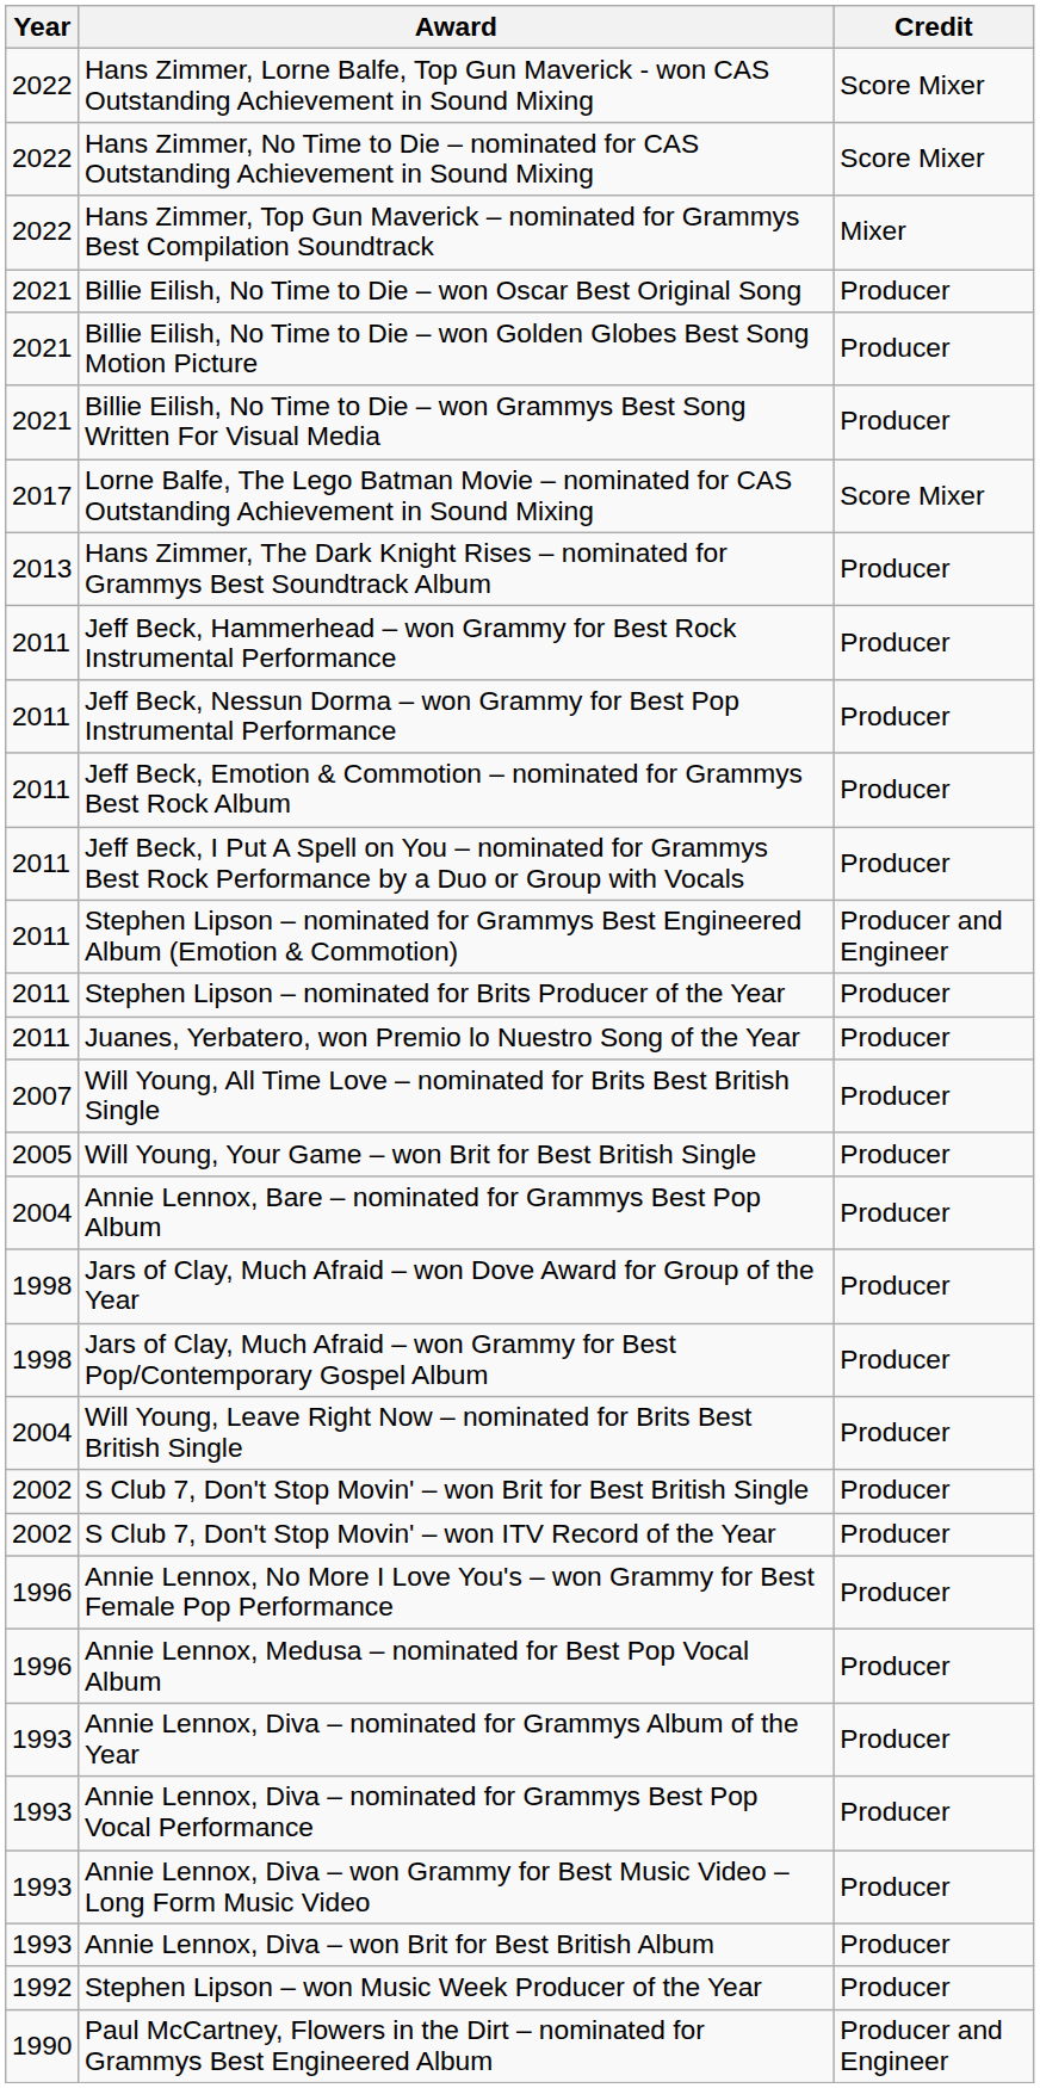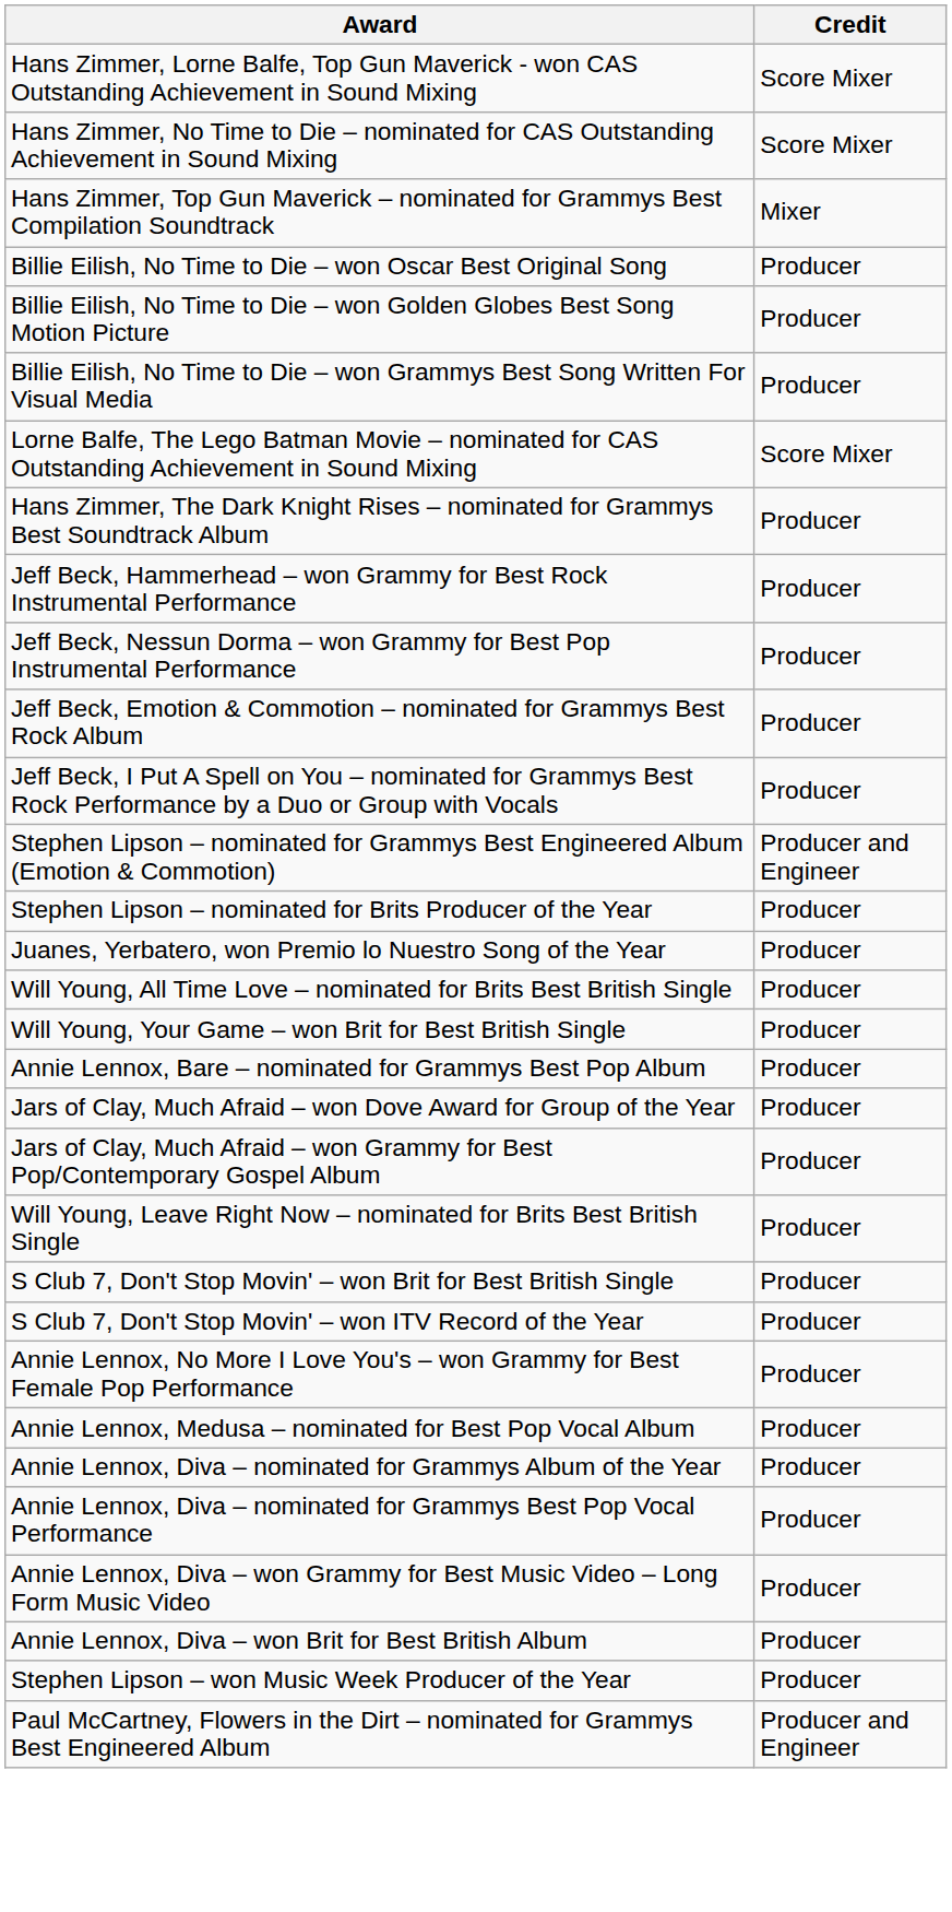 <table class="wikitable">
 <tr>
-<th>Year</th>
 <th>Award</th>
 <th>Credit</th>
 </tr>
 <tr>
-<td>2022</td>
 <td>Hans Zimmer, Lorne Balfe, Top Gun Maverick - won CAS Outstanding Achievement in Sound Mixing</td>
 <td>Score Mixer</td>
 </tr>
 <tr>
-<td>2022</td>
 <td>Hans Zimmer, No Time to Die – nominated for CAS Outstanding Achievement in Sound Mixing</td>
 <td>Score Mixer</td>
 </tr>
 <tr>
-<td>2022</td>
 <td>Hans Zimmer, Top Gun Maverick – nominated for Grammys Best Compilation Soundtrack</td>
 <td>Mixer</td>
 </tr>
 <tr>
-<td>2021</td>
 <td>Billie Eilish, No Time to Die – won Oscar Best Original Song</td>
 <td>Producer</td>
 </tr>
 <tr>
-<td>2021</td>
 <td>Billie Eilish, No Time to Die – won Golden Globes Best Song Motion Picture</td>
 <td>Producer</td>
 </tr>
 <tr>
-<td>2021</td>
 <td>Billie Eilish, No Time to Die – won Grammys Best Song Written For Visual Media</td>
 <td>Producer</td>
 </tr>
 <tr>
-<td>2017</td>
 <td>Lorne Balfe, The Lego Batman Movie – nominated for CAS Outstanding Achievement in Sound Mixing</td>
 <td>Score Mixer</td>
 </tr>
 <tr>
-<td>2013</td>
 <td>Hans Zimmer, The Dark Knight Rises – nominated for Grammys Best Soundtrack Album</td>
 <td>Producer</td>
 </tr>
 <tr>
-<td>2011</td>
 <td>Jeff Beck, Hammerhead – won Grammy for Best Rock Instrumental Performance</td>
 <td>Producer</td>
 </tr>
 <tr>
-<td>2011</td>
 <td>Jeff Beck, Nessun Dorma – won Grammy for Best Pop Instrumental Performance</td>
 <td>Producer</td>
 </tr>
 <tr>
-<td>2011</td>
 <td>Jeff Beck, Emotion & Commotion – nominated for Grammys Best Rock Album</td>
 <td>Producer</td>
 </tr>
 <tr>
-<td>2011</td>
 <td>Jeff Beck, I Put A Spell on You – nominated for Grammys Best Rock Performance by a Duo or Group with Vocals</td>
 <td>Producer</td>
 </tr>
 <tr>
-<td>2011</td>
 <td>Stephen Lipson – nominated for Grammys Best Engineered Album (Emotion & Commotion)</td>
 <td>Producer and Engineer</td>
 </tr>
 <tr>
-<td>2011</td>
 <td>Stephen Lipson – nominated for Brits Producer of the Year</td>
 <td>Producer</td>
 </tr>
 <tr>
-<td>2011</td>
 <td>Juanes, Yerbatero, won Premio lo Nuestro Song of the Year</td>
 <td>Producer</td>
 </tr>
 <tr>
-<td>2007</td>
 <td>Will Young, All Time Love – nominated for Brits Best British Single</td>
 <td>Producer</td>
 </tr>
 <tr>
-<td>2005</td>
 <td>Will Young, Your Game – won Brit for Best British Single</td>
 <td>Producer</td>
 </tr>
 <tr>
-<td>2004</td>
 <td>Annie Lennox, Bare – nominated for Grammys Best Pop Album</td>
 <td>Producer</td>
 </tr>
 <tr>
-<td>1998</td>
 <td>Jars of Clay, Much Afraid – won Dove Award for Group of the Year</td>
 <td>Producer</td>
 </tr>
 <tr>
-<td>1998</td>
 <td>Jars of Clay, Much Afraid – won Grammy for Best Pop/Contemporary Gospel Album</td>
 <td>Producer</td>
 </tr>
 <tr>
-<td>2004</td>
 <td>Will Young, Leave Right Now – nominated for Brits Best British Single</td>
 <td>Producer</td>
 </tr>
 <tr>
-<td>2002</td>
 <td>S Club 7, Don't Stop Movin' – won Brit for Best British Single</td>
 <td>Producer</td>
 </tr>
 <tr>
-<td>2002</td>
 <td>S Club 7, Don't Stop Movin' – won ITV Record of the Year</td>
 <td>Producer</td>
 </tr>
 <tr>
-<td>1996</td>
 <td>Annie Lennox, No More I Love You's – won Grammy for Best Female Pop Performance</td>
 <td>Producer</td>
 </tr>
 <tr>
-<td>1996</td>
 <td>Annie Lennox, Medusa – nominated for Best Pop Vocal Album</td>
 <td>Producer</td>
 </tr>
 <tr>
-<td>1993</td>
 <td>Annie Lennox, Diva – nominated for Grammys Album of the Year</td>
 <td>Producer</td>
 </tr>
 <tr>
-<td>1993</td>
 <td>Annie Lennox, Diva – nominated for Grammys Best Pop Vocal Performance</td>
 <td>Producer</td>
 </tr>
 <tr>
-<td>1993</td>
 <td>Annie Lennox, Diva – won Grammy for Best Music Video – Long Form Music Video</td>
 <td>Producer</td>
 </tr>
 <tr>
-<td>1993</td>
 <td>Annie Lennox, Diva – won Brit for Best British Album</td>
 <td>Producer</td>
 </tr>
 <tr>
-<td>1992</td>
 <td>Stephen Lipson – won Music Week Producer of the Year</td>
 <td>Producer</td>
 </tr>
 <tr>
-<td>1990</td>
 <td>Paul McCartney, Flowers in the Dirt – nominated for Grammys Best Engineered Album</td>
 <td>Producer and Engineer</td>
 </tr>
 </table>
